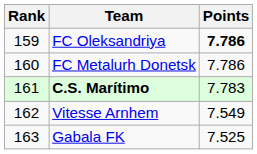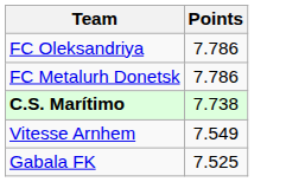 <table class="wikitable" style="text-align: center;">
 <tr>
-<th>Rank</th>
 <th>Team</th>
 <th>Points</th>
 </tr>
 <tr>
-<td>159</td>
 <td align=left> <a href='#'>FC Oleksandriya</a></td>
-<td><strong>7.786</strong></td>
+<td>7.786</td>
 </tr>
 <tr>
-<td>160</td>
 <td align=left> <a href='#'>FC Metalurh Donetsk</a></td>
 <td>7.786</td>
 </tr>
 <tr bgcolor="#ddffdd">
-<td>161</td>
 <td align=left> <strong>C.S. Marítimo</strong></td>
-<td>7.783</td>
+<td>7.738</td>
 </tr>
 <tr>
-<td>162</td>
 <td align=left> <a href='#'>Vitesse Arnhem</a></td>
 <td>7.549</td>
 </tr>
 <tr>
-<td>163</td>
 <td align=left> <a href='#'>Gabala FK</a></td>
 <td>7.525</td>
 </tr>
 </table>
